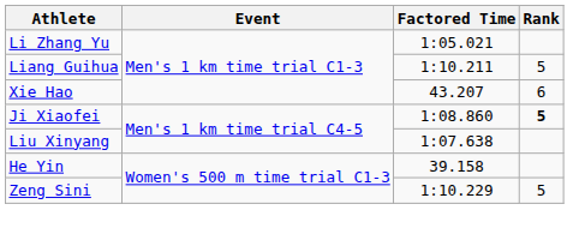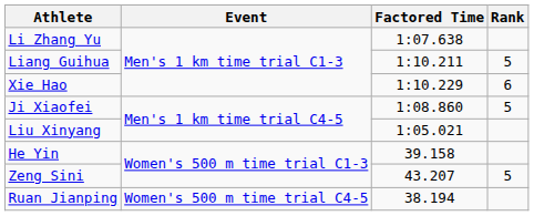 <table class=wikitable>
 <tr>
 <th>Athlete</th>
 <th>Event</th>
 <th>Factored Time</th>
 <th>Rank</th>
 </tr>
 <tr align=center>
 <td align=left><a href='#'>Li Zhang Yu</a></td>
 <td align=left rowspan=3><a href='#'>Men's 1 km time trial C1-3</a></td>
-<td>1:05.021 </td>
+<td>1:07.638</td>
 <td></td>
 </tr>
 <tr align=center>
 <td align=left><a href='#'>Liang Guihua</a></td>
 <td>1:10.211</td>
 <td>5</td>
 </tr>
 <tr align=center>
 <td align=left><a href='#'>Xie Hao</a></td>
-<td>43.207</td>
+<td>1:10.229</td>
 <td>6</td>
 </tr>
 <tr align=center>
 <td align=left><a href='#'>Ji Xiaofei</a></td>
 <td align=left rowspan=2><a href='#'>Men's 1 km time trial C4-5</a></td>
 <td>1:08.860</td>
-<td><strong>5</strong></td>
+<td>5</td>
 </tr>
 <tr align=center>
 <td align=left><a href='#'>Liu Xinyang</a></td>
-<td>1:07.638</td>
+<td>1:05.021 </td>
 <td></td>
 </tr>
 <tr align=center>
 <td align=left><a href='#'>He Yin</a></td>
 <td align=left rowspan=2><a href='#'>Women's 500 m time trial C1-3</a></td>
 <td>39.158 </td>
 <td></td>
 </tr>
 <tr align=center>
 <td align=left><a href='#'>Zeng Sini</a></td>
-<td>1:10.229</td>
+<td>43.207</td>
 <td>5</td>
 </tr>
+<tr align=center>
+<td align=left><a href='#'>Ruan Jianping</a></td>
+<td align=left><a href='#'>Women's 500 m time trial C4-5</a></td>
+<td>38.194 </td>
+<td></td>
+</tr>
 </table>
